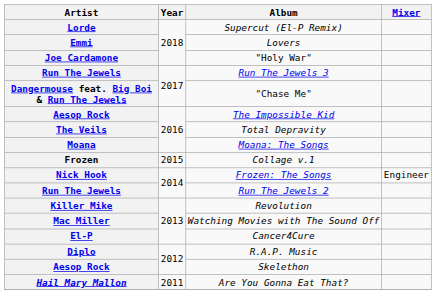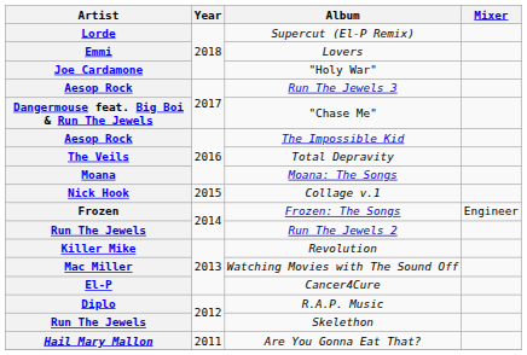 <table class="wikitable plainrowheaders" style="text-align:center;">
 <tr>
 <th scope="col" style="width:16em;">Artist</th>
 <th scope="col">Year</th>
 <th scope="col">Album</th>
 <th scope="col"><a href='#'>Mixer</a></th>
 </tr>
 <tr>
 <th scope="row"><a href='#'>Lorde</a></th>
 <td rowspan="3">2018</td>
 <td><em>Supercut (El-P Remix)</em></td>
 <td></td>
 </tr>
 <tr>
 <th scope="row"><a href='#'>Emmi</a></th>
 <td><em>Lovers</em></td>
 <td></td>
 </tr>
 <tr>
 <th scope="row"><a href='#'>Joe Cardamone</a></th>
 <td>"Holy War"</td>
 <td></td>
 </tr>
 <tr>
-<th scope="row"><a href='#'>Run The Jewels</a></th>
+<th scope="row"><a href='#'>Aesop Rock</a></th>
 <td rowspan="2">2017</td>
 <td><em><a href='#'>Run The Jewels 3</a></em></td>
 <td></td>
 </tr>
 <tr>
 <th scope="row"><a href='#'>Dangermouse</a> feat. <a href='#'>Big Boi</a> & <a href='#'>Run The Jewels</a></th>
 <td>"Chase Me"</td>
 <td></td>
 </tr>
 <tr>
 <th scope="row"><a href='#'>Aesop Rock</a></th>
 <td rowspan="3">2016</td>
 <td><em><a href='#'>The Impossible Kid</a></em></td>
 <td></td>
 </tr>
 <tr>
 <th scope="row"><a href='#'>The Veils</a></th>
 <td><em>Total Depravity</em></td>
 <td></td>
 </tr>
 <tr>
 <th scope="row"><a href='#'>Moana</a></th>
 <td><em><a href='#'>Moana: The Songs</a></em></td>
 <td></td>
 </tr>
 <tr>
-<th scope="row">Frozen</th>
+<th scope="row"><a href='#'>Nick Hook</a></th>
 <td rowspan="1">2015</td>
 <td><em>Collage v.1</em></td>
 <td></td>
 </tr>
 <tr>
-<th scope="row"><a href='#'>Nick Hook</a></th>
+<th scope="row">Frozen</th>
 <td rowspan="2">2014</td>
 <td><em><a href='#'>Frozen: The Songs</a></em></td>
 <td>Engineer</td>
 </tr>
 <tr>
 <th scope="row"><a href='#'>Run The Jewels</a></th>
 <td><em><a href='#'>Run The Jewels 2</a></em></td>
 <td></td>
 </tr>
 <tr>
 <th scope="row"><a href='#'>Killer Mike</a></th>
 <td rowspan="3">2013</td>
 <td><em>Revolution</em></td>
 <td></td>
 </tr>
 <tr>
 <th scope="row"><a href='#'>Mac Miller</a></th>
 <td><em>Watching Movies with The Sound Off</em></td>
 <td></td>
 </tr>
 <tr>
 <th scope="row"><a href='#'>El-P</a></th>
 <td><em>Cancer4Cure</em></td>
 <td></td>
 </tr>
 <tr>
 <th scope="row"><a href='#'>Diplo</a></th>
 <td rowspan="2">2012</td>
 <td><em>R.A.P. Music</em></td>
 <td></td>
 </tr>
 <tr>
-<th scope="row"><a href='#'>Aesop Rock</a></th>
+<th scope="row"><a href='#'>Run The Jewels</a></th>
 <td><em>Skelethon</em></td>
 <td></td>
 </tr>
 <tr>
 <th scope="row"><em><a href='#'>Hail Mary Mallon</a></em></th>
 <td rowspan="1">2011</td>
 <td><em>Are You Gonna Eat That?</em></td>
 <td></td>
 </tr>
 <tr>
 </tr>
 </table>
